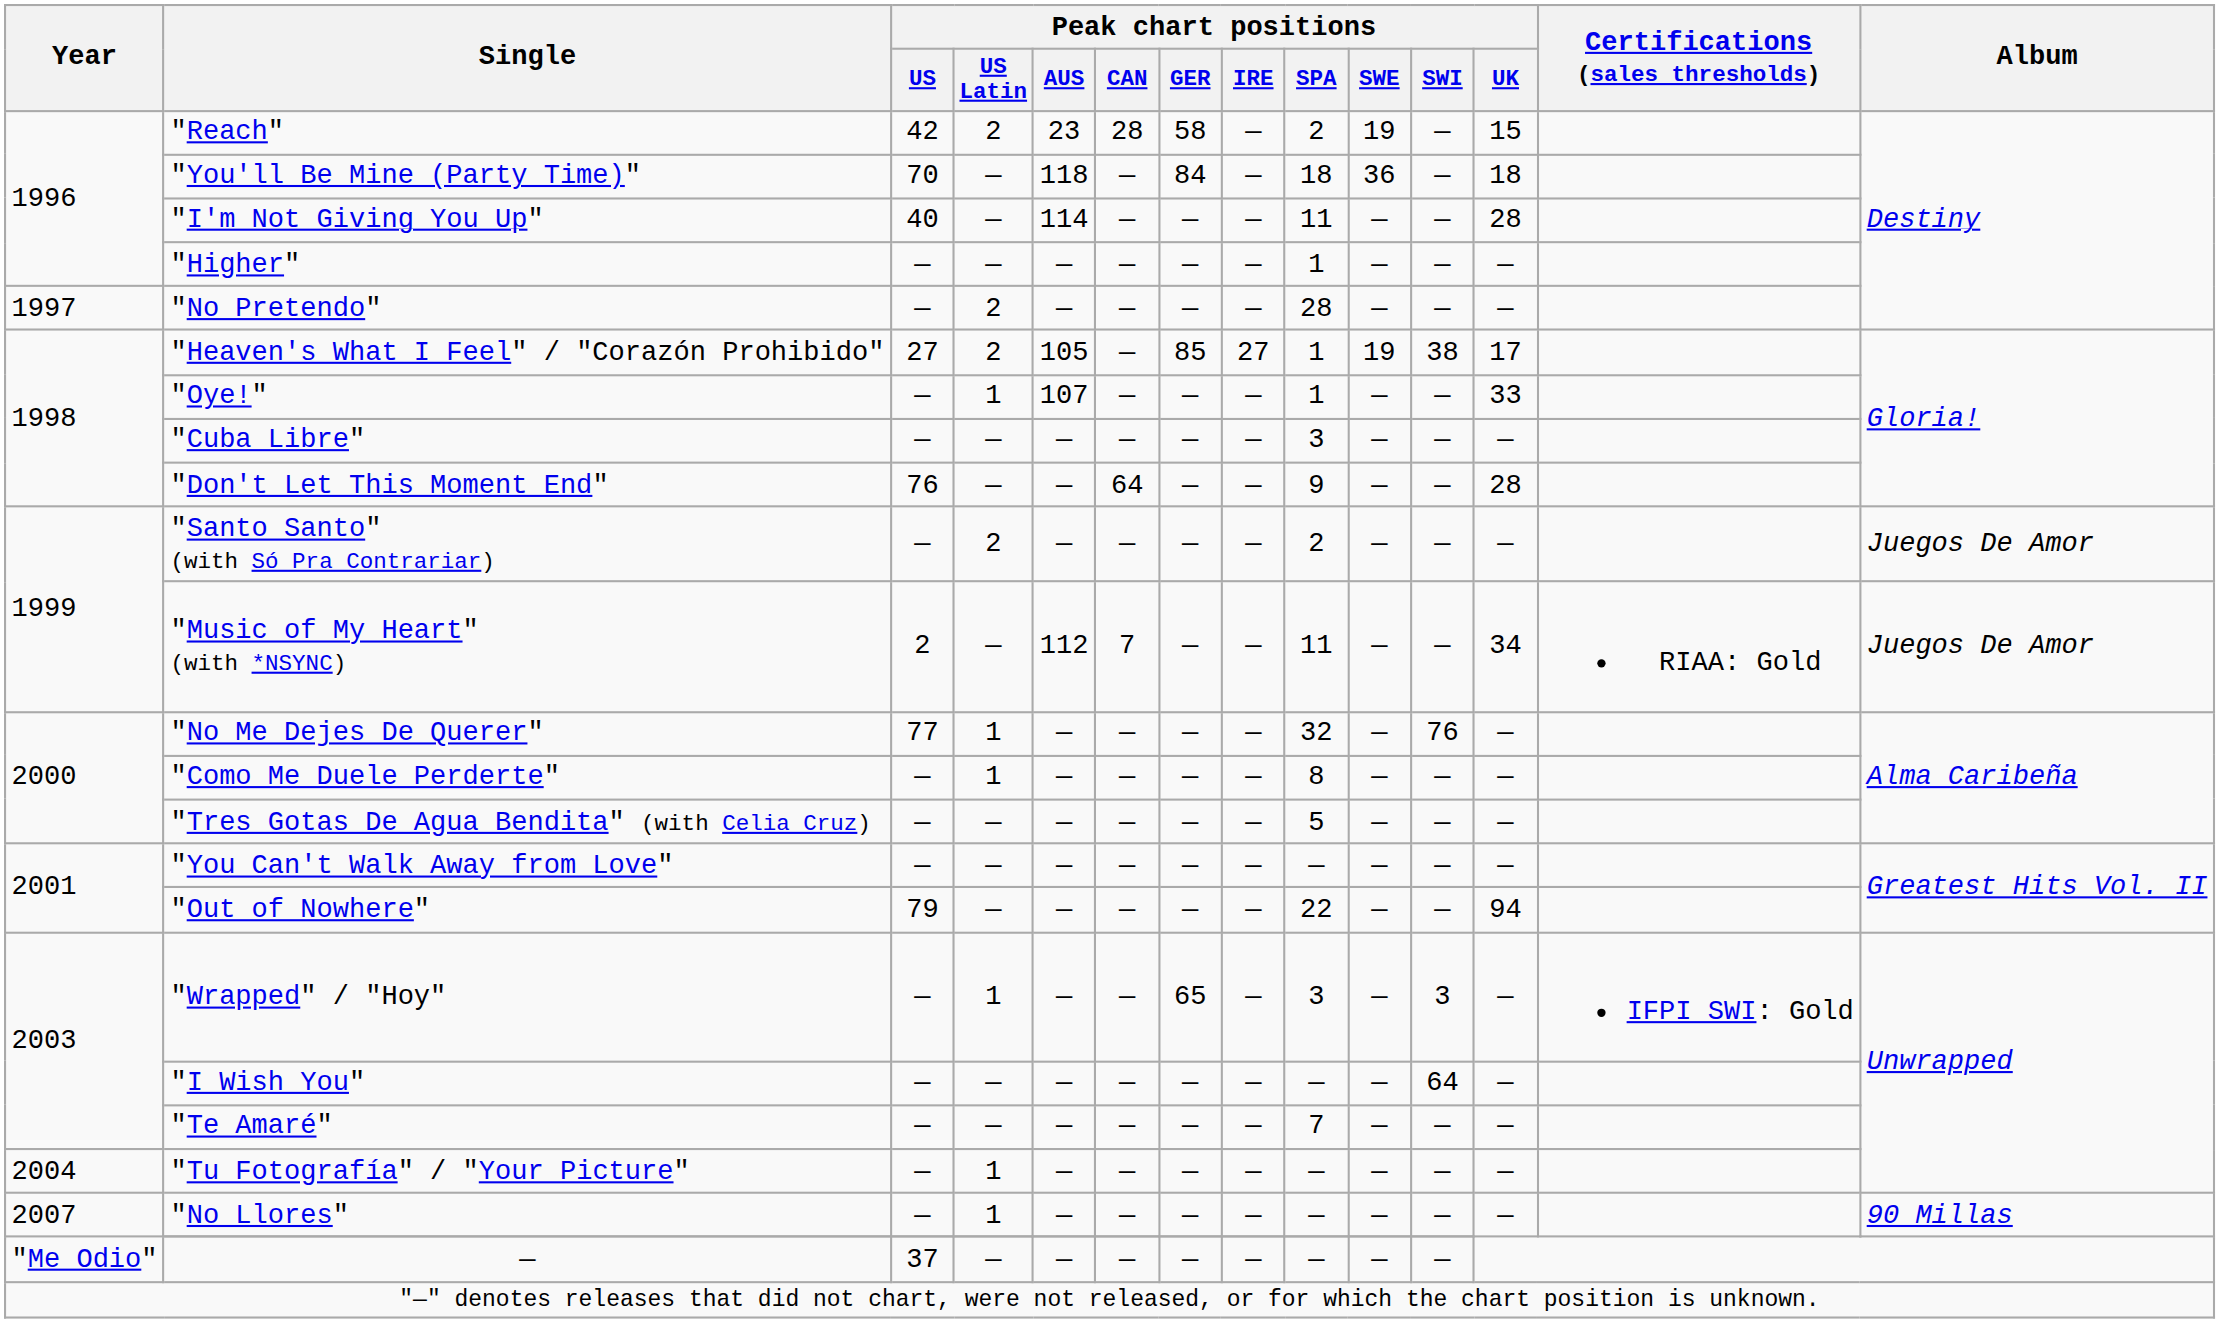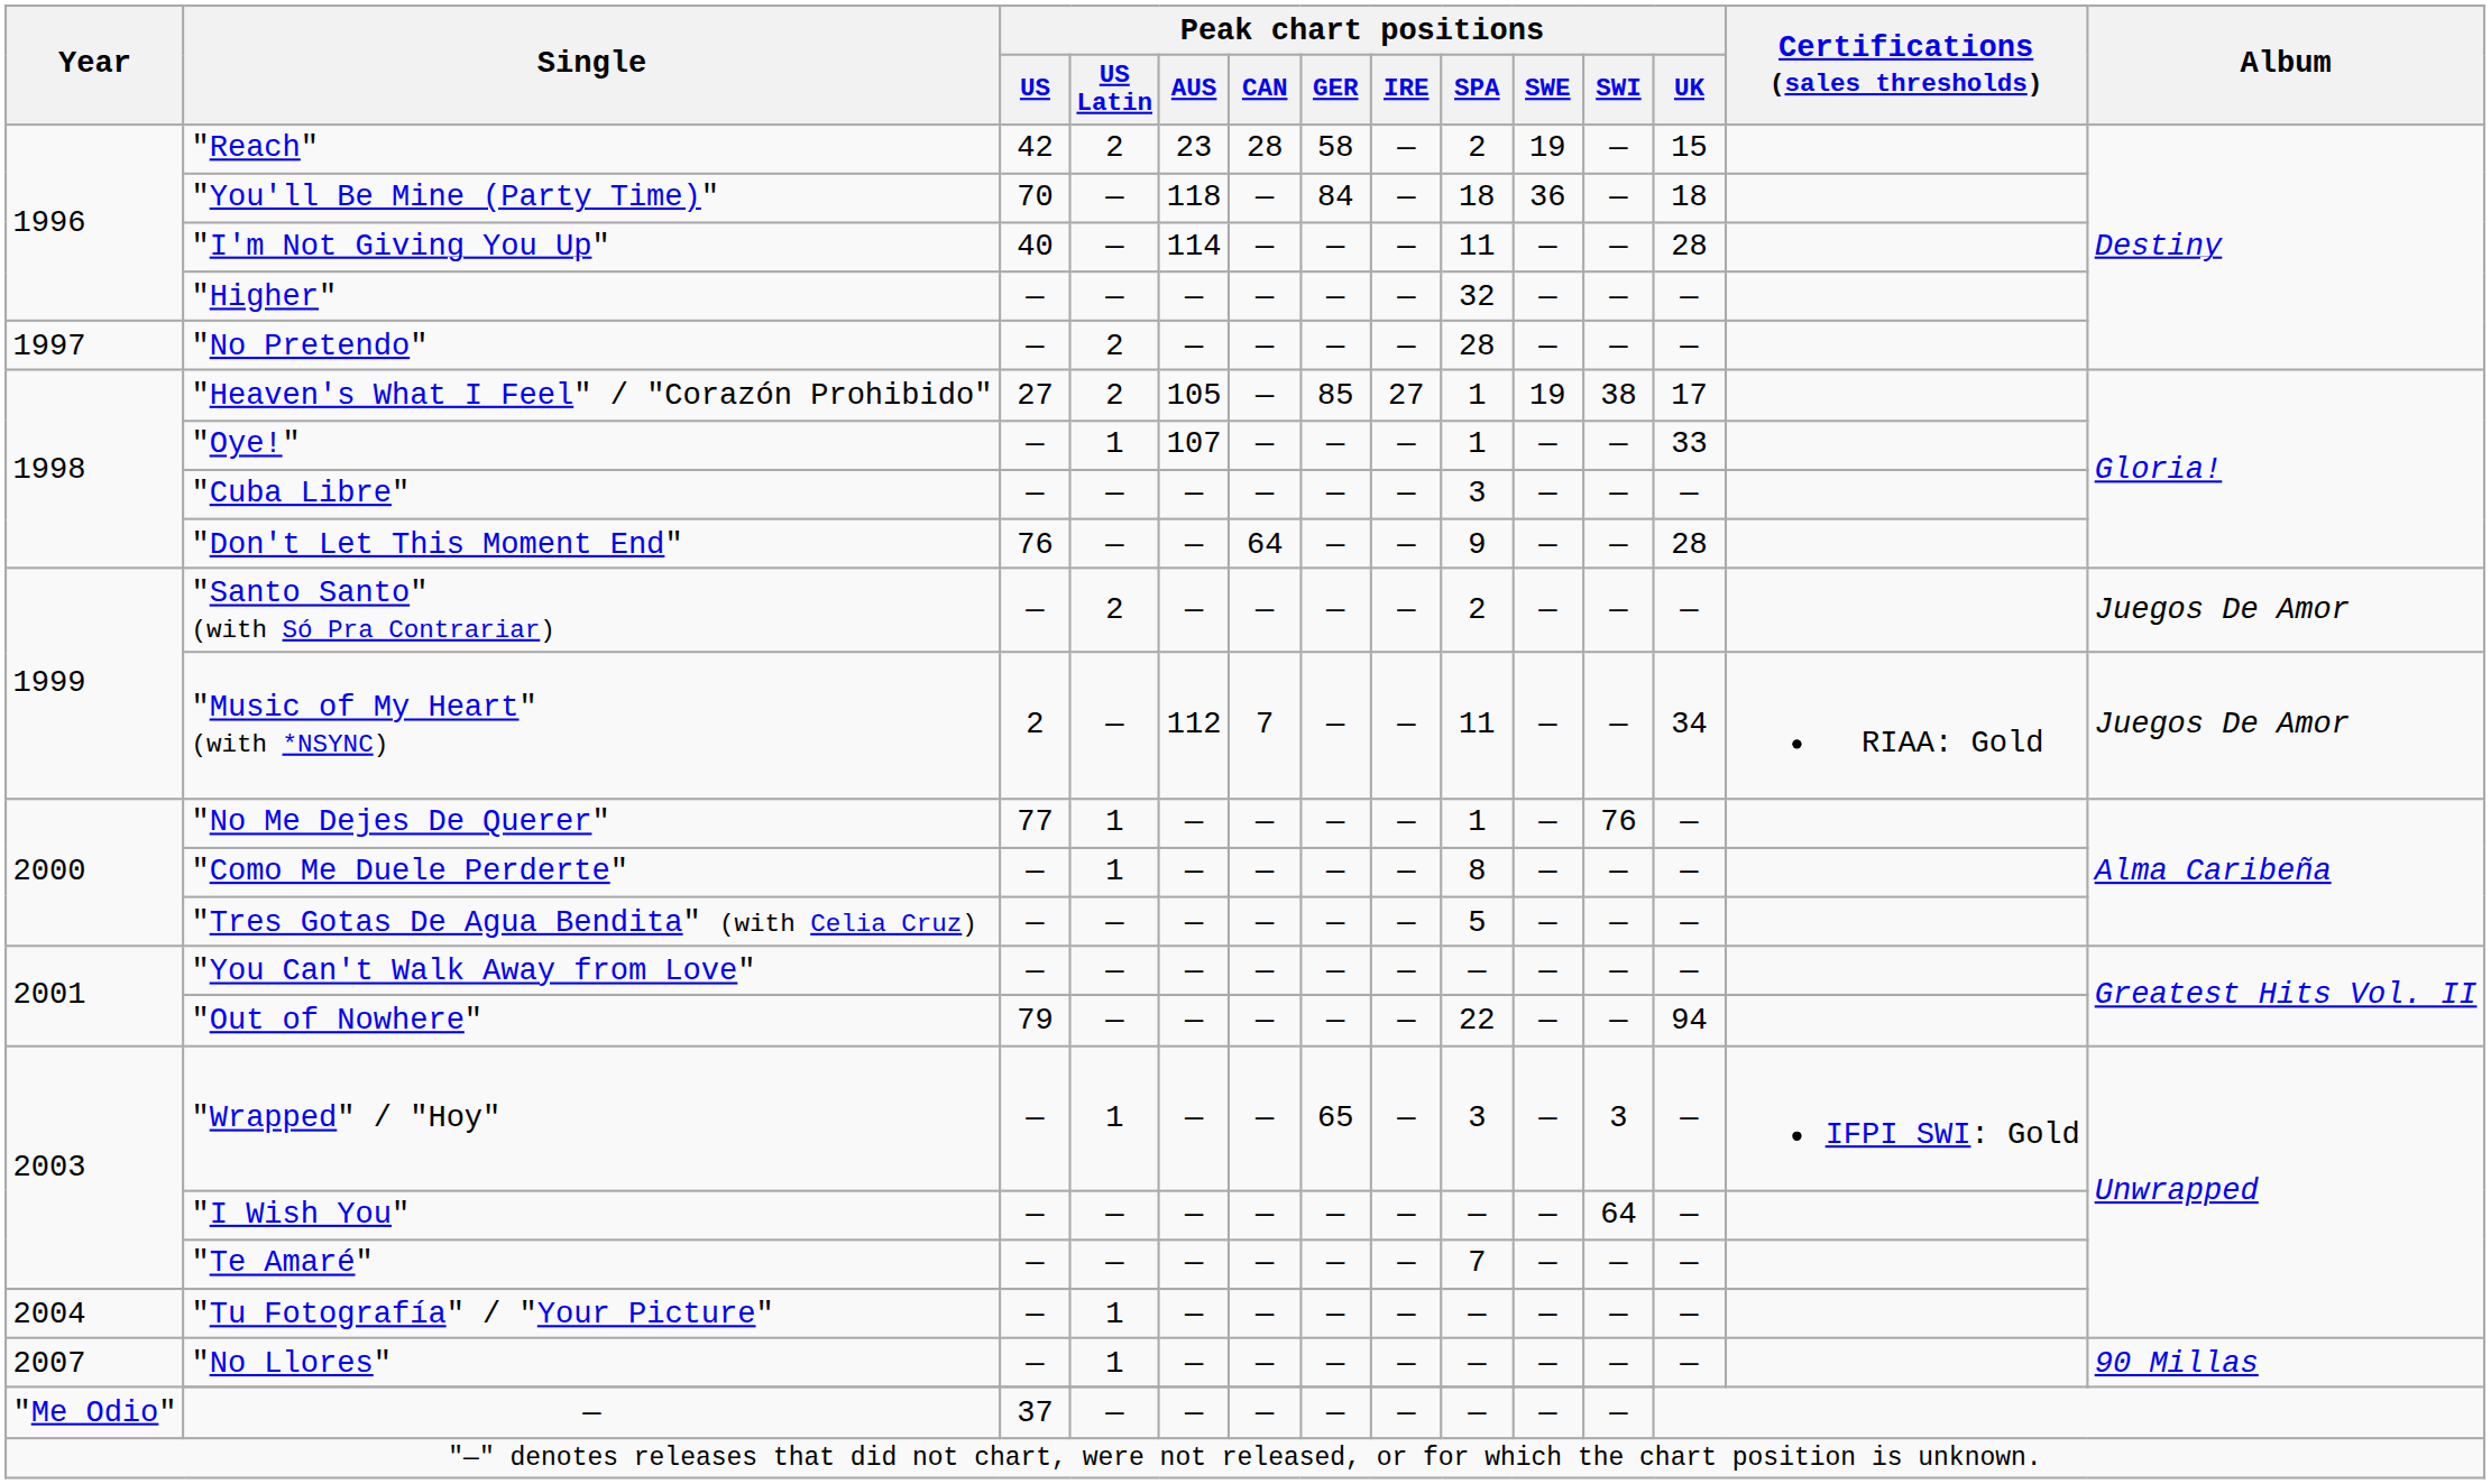 <table class="wikitable">
 <tr>
 <th scope="col" rowspan="2">Year</th>
 <th scope="col" rowspan="2">Single</th>
 <th scope="col" colspan="10">Peak chart positions</th>
 <th scope="col" rowspan="2"><a href='#'>Certifications</a><br><small>(<a href='#'>sales thresholds</a>)</small></th>
 <th scope="col" rowspan="2">Album</th>
 </tr>
 <tr style="font-size:smaller;">
 <th width="25"><a href='#'>US</a><br></th>
 <th width="25"><a href='#'>US<br>Latin</a><br></th>
 <th width="25"><a href='#'>AUS</a><br></th>
 <th width="25"><a href='#'>CAN</a><br></th>
 <th width="25"><a href='#'>GER</a><br></th>
 <th width="25"><a href='#'>IRE</a><br></th>
 <th width="25"><a href='#'>SPA</a><br></th>
 <th width="25"><a href='#'>SWE</a><br></th>
 <th width="25"><a href='#'>SWI</a><br></th>
 <th width="25"><a href='#'>UK</a><br></th>
 </tr>
 <tr style="text-align:center;">
 <td style="text-align:left;" rowspan="4">1996</td>
 <td align="left">"<a href='#'>Reach</a>"</td>
 <td>42</td>
 <td>2</td>
 <td>23</td>
 <td>28</td>
 <td>58</td>
 <td>—</td>
 <td>2</td>
 <td>19</td>
 <td>—</td>
 <td>15</td>
 <td></td>
 <td style="text-align:left;" rowspan="5"><em><a href='#'>Destiny</a></em></td>
 </tr>
 <tr style="text-align:center;">
 <td align="left">"<a href='#'>You'll Be Mine (Party Time)</a>"</td>
 <td>70</td>
 <td>—</td>
 <td>118</td>
 <td>—</td>
 <td>84</td>
 <td>—</td>
 <td>18</td>
 <td>36</td>
 <td>—</td>
 <td>18</td>
 <td></td>
 </tr>
 <tr style="text-align:center;">
 <td align="left">"<a href='#'>I'm Not Giving You Up</a>"</td>
 <td>40</td>
 <td>—</td>
 <td>114</td>
 <td>—</td>
 <td>—</td>
 <td>—</td>
 <td>11</td>
 <td>—</td>
 <td>—</td>
 <td>28</td>
 <td></td>
 </tr>
 <tr style="text-align:center;">
 <td align="left">"<a href='#'>Higher</a>"</td>
 <td>—</td>
 <td>—</td>
 <td>—</td>
 <td>—</td>
 <td>—</td>
 <td>—</td>
-<td>1</td>
+<td>32</td>
 <td>—</td>
 <td>—</td>
 <td>—</td>
 <td></td>
 </tr>
 <tr style="text-align:center;">
 <td style="text-align:left;" rowspan="1">1997</td>
 <td align="left">"<a href='#'>No Pretendo</a>"</td>
 <td>—</td>
 <td>2</td>
 <td>—</td>
 <td>—</td>
 <td>—</td>
 <td>—</td>
 <td>28</td>
 <td>—</td>
 <td>—</td>
 <td>—</td>
 <td></td>
 </tr>
 <tr style="text-align:center;">
 <td style="text-align:left;" rowspan="4">1998</td>
 <td align="left">"<a href='#'>Heaven's What I Feel</a>" / "Corazón Prohibido"</td>
 <td>27</td>
 <td>2</td>
 <td>105</td>
 <td>—</td>
 <td>85</td>
 <td>27</td>
 <td>1</td>
 <td>19</td>
 <td>38</td>
 <td>17</td>
 <td></td>
 <td style="text-align:left;" rowspan="4"><em><a href='#'>Gloria!</a></em></td>
 </tr>
 <tr style="text-align:center;">
 <td align="left">"<a href='#'>Oye!</a>"</td>
 <td>—</td>
 <td>1</td>
 <td>107</td>
 <td>—</td>
 <td>—</td>
 <td>—</td>
 <td>1</td>
 <td>—</td>
 <td>—</td>
 <td>33</td>
 <td></td>
 </tr>
 <tr style="text-align:center;">
 <td align="left">"<a href='#'>Cuba Libre</a>"</td>
 <td>—</td>
 <td>—</td>
 <td>—</td>
 <td>—</td>
 <td>—</td>
 <td>—</td>
 <td>3</td>
 <td>—</td>
 <td>—</td>
 <td>—</td>
 <td></td>
 </tr>
 <tr style="text-align:center;">
 <td align="left">"<a href='#'>Don't Let This Moment End</a>"</td>
 <td>76</td>
 <td>—</td>
 <td>—</td>
 <td>64</td>
 <td>—</td>
 <td>—</td>
 <td>9</td>
 <td>—</td>
 <td>—</td>
 <td>28</td>
 <td></td>
 </tr>
 <tr style="text-align:center;">
 <td style="text-align:left;" rowspan="2">1999</td>
 <td align="left">"<a href='#'>Santo Santo</a>"<br><small>(with <a href='#'>Só Pra Contrariar</a>)</small></td>
 <td>—</td>
 <td>2</td>
 <td>—</td>
 <td>—</td>
 <td>—</td>
 <td>—</td>
 <td>2</td>
 <td>—</td>
 <td>—</td>
 <td>—</td>
 <td></td>
 <td align="left"><em>Juegos De Amor</em></td>
 </tr>
 <tr style="text-align:center;">
 <td align="left">"<a href='#'>Music of My Heart</a>"<br><small>(with <a href='#'>*NSYNC</a>)</small></td>
 <td>2</td>
 <td>—</td>
 <td>112</td>
 <td>7</td>
 <td>—</td>
 <td>—</td>
 <td>11</td>
 <td>—</td>
 <td>—</td>
 <td>34</td>
 <td><br><ul><li>RIAA: Gold</li></ul></td>
 <td align="left"><em>Juegos De Amor</em></td>
 </tr>
 <tr style="text-align:center;">
 <td style="text-align:left;" rowspan="3">2000</td>
 <td align="left">"<a href='#'>No Me Dejes De Querer</a>"</td>
 <td>77</td>
 <td>1</td>
 <td>—</td>
 <td>—</td>
 <td>—</td>
 <td>—</td>
-<td>32</td>
+<td>1</td>
 <td>—</td>
 <td>76</td>
 <td>—</td>
 <td></td>
 <td style="text-align:left;" rowspan="3"><em><a href='#'>Alma Caribeña</a></em></td>
 </tr>
 <tr style="text-align:center;">
 <td align="left">"<a href='#'>Como Me Duele Perderte</a>"</td>
 <td>—</td>
 <td>1</td>
 <td>—</td>
 <td>—</td>
 <td>—</td>
 <td>—</td>
 <td>8</td>
 <td>—</td>
 <td>—</td>
 <td>—</td>
 <td></td>
 </tr>
 <tr style="text-align:center;">
 <td align="left">"<a href='#'>Tres Gotas De Agua Bendita</a>" <small>(with <a href='#'>Celia Cruz</a>)</small></td>
 <td>—</td>
 <td>—</td>
 <td>—</td>
 <td>—</td>
 <td>—</td>
 <td>—</td>
 <td>5</td>
 <td>—</td>
 <td>—</td>
 <td>—</td>
 <td></td>
 </tr>
 <tr style="text-align:center;">
 <td style="text-align:left;" rowspan="2">2001</td>
 <td align="left">"<a href='#'>You Can't Walk Away from Love</a>"</td>
 <td>—</td>
 <td>—</td>
 <td>—</td>
 <td>—</td>
 <td>—</td>
 <td>—</td>
 <td>—</td>
 <td>—</td>
 <td>—</td>
 <td>—</td>
 <td></td>
 <td align="left"; rowspan="2"><em><a href='#'>Greatest Hits Vol. II</a></em></td>
 </tr>
 <tr style="text-align:center;">
 <td align="left">"<a href='#'>Out of Nowhere</a>"</td>
 <td>79</td>
 <td>—</td>
 <td>—</td>
 <td>—</td>
 <td>—</td>
 <td>—</td>
 <td>22</td>
 <td>—</td>
 <td>—</td>
 <td>94</td>
 <td></td>
 </tr>
 <tr style="text-align:center;">
 <td style="text-align:left;" rowspan="3">2003</td>
 <td align="left">"<a href='#'>Wrapped</a>" / "Hoy"</td>
 <td>—</td>
 <td>1</td>
 <td>—</td>
 <td>—</td>
 <td>65</td>
 <td>—</td>
 <td>3</td>
 <td>—</td>
 <td>3</td>
 <td>—</td>
 <td><br><ul><li><a href='#'>IFPI SWI</a>: Gold</li></ul></td>
 <td style="text-align:left;" rowspan="4"><em><a href='#'>Unwrapped</a></em></td>
 </tr>
 <tr style="text-align:center;">
 <td align="left">"<a href='#'>I Wish You</a>"</td>
 <td>—</td>
 <td>—</td>
 <td>—</td>
 <td>—</td>
 <td>—</td>
 <td>—</td>
 <td>—</td>
 <td>—</td>
 <td>64</td>
 <td>—</td>
 <td></td>
 </tr>
 <tr style="text-align:center;">
 <td align="left">"<a href='#'>Te Amaré</a>"</td>
 <td>—</td>
 <td>—</td>
 <td>—</td>
 <td>—</td>
 <td>—</td>
 <td>—</td>
 <td>7</td>
 <td>—</td>
 <td>—</td>
 <td>—</td>
 <td></td>
 </tr>
 <tr style="text-align:center;">
 <td align="left">2004</td>
 <td align="left">"<a href='#'>Tu Fotografía</a>" / "<a href='#'>Your Picture</a>"</td>
 <td>—</td>
 <td>1</td>
 <td>—</td>
 <td>—</td>
 <td>—</td>
 <td>—</td>
 <td>—</td>
 <td>—</td>
 <td>—</td>
 <td>—</td>
 <td></td>
 </tr>
 <tr style="text-align:center;">
 <td style="text-align:left;" rowspan="2">2007</td>
 <td align="left">"<a href='#'>No Llores</a>"</td>
 <td>—</td>
 <td>1</td>
 <td>—</td>
 <td>—</td>
 <td>—</td>
 <td>—</td>
 <td>—</td>
 <td>—</td>
 <td>—</td>
 <td>—</td>
 <td></td>
 <td style="text-align:left;" rowspan="2"><em><a href='#'>90 Millas</a></em></td>
 </tr>
 <tr>
 </tr>
 <tr style="text-align:center;">
 <td align="left">"<a href='#'>Me Odio</a>"</td>
 <td>—</td>
 <td>37</td>
 <td>—</td>
 <td>—</td>
 <td>—</td>
 <td>—</td>
 <td>—</td>
 <td>—</td>
 <td>—</td>
 <td>—</td>
 </tr>
 <tr>
 <td colspan="20" style="text-align:center; font-size:85%">"—" denotes releases that did not chart, were not released, or for which the chart position is unknown.</td>
 </tr>
 </table>
